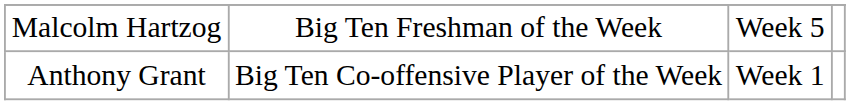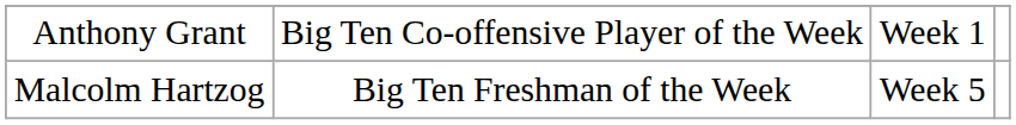 <table class="wikitable sortable sortable" style="text-align: center">
 <tr align=center>
+</tr>
+<tr>
+<td style="background:white">Anthony Grant</td>
+<td style="background:white">Big Ten Co-offensive Player of the Week</td>
+<td style="background:white">Week 1</td>
+<td style="background:white"></td>
 </tr>
 <tr>
 <td style="background:white">Malcolm Hartzog</td>
 <td style="background:white">Big Ten Freshman of the Week</td>
 <td style="background:white">Week 5</td>
 <td style="background:white"></td>
 </tr>
-<tr>
-<td style="background:white">Anthony Grant</td>
-<td style="background:white">Big Ten Co-offensive Player of the Week</td>
-<td style="background:white">Week 1</td>
-<td style="background:white"></td>
-</tr>
 </table>
